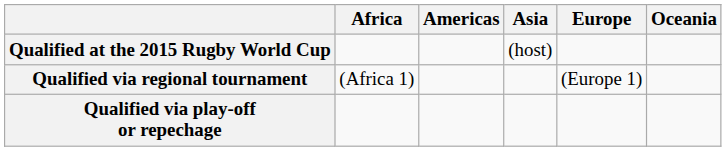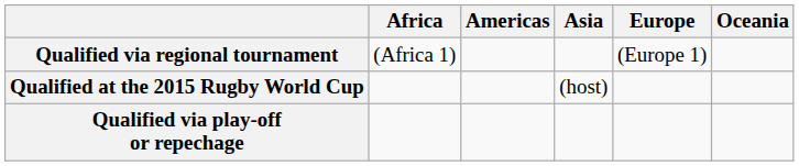 <table class="wikitable">
 <tr>
 <th></th>
 <th>Africa</th>
 <th>Americas</th>
 <th>Asia</th>
 <th>Europe</th>
 <th>Oceania</th>
 </tr>
 <tr style="vertical-align:top">
+<th>Qualified via regional tournament</th>
+<td> (Africa 1)</td>
+<td></td>
+<td></td>
+<td> (Europe 1)</td>
+<td></td>
+</tr>
+<tr style="vertical-align:top">
 <th>Qualified at the 2015 Rugby World Cup</th>
 <td></td>
 <td></td>
 <td> (host)</td>
 <td></td>
-<td></td>
-</tr>
-<tr style="vertical-align:top">
-<th>Qualified via regional tournament</th>
-<td> (Africa 1)</td>
-<td></td>
-<td></td>
-<td> (Europe 1)</td>
 <td></td>
 </tr>
 <tr style="vertical-align:top">
 <th>Qualified via play-off<br>or repechage</th>
 <td></td>
 <td></td>
 <td></td>
 <td></td>
 <td></td>
 </tr>
 </table>
